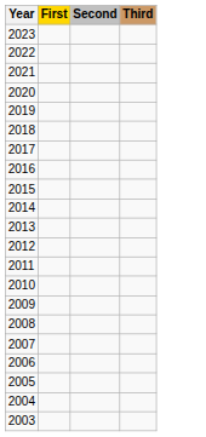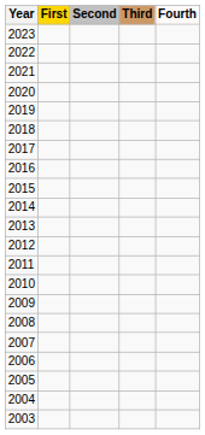 <table class="wikitable">
 <tr>
 <th>Year</th>
 <th style="background-color:gold;">First</th>
 <th style="background-color:silver;">Second</th>
 <th style="background-color:#c96;">Third</th>
+<th style="background-color:snow;">Fourth</th>
 </tr>
 <tr>
 <td>2023</td>
+<td></td>
 <td></td>
 <td></td>
 <td></td>
 </tr>
 <tr>
 <td>2022</td>
 <td></td>
 <td></td>
 <td></td>
+<td></td>
 </tr>
 <tr>
 <td>2021</td>
+<td></td>
 <td></td>
 <td></td>
 <td></td>
 </tr>
 <tr>
 <td>2020</td>
 <td></td>
 <td></td>
 <td></td>
+<td></td>
 </tr>
 <tr>
 <td>2019</td>
+<td></td>
 <td></td>
 <td></td>
 <td></td>
 </tr>
 <tr>
 <td>2018</td>
 <td></td>
 <td></td>
 <td></td>
+<td></td>
 </tr>
 <tr>
 <td>2017</td>
 <td></td>
 <td> </td>
 <td> </td>
+<td> </td>
 </tr>
 <tr>
 <td>2016</td>
+<td></td>
 <td></td>
 <td></td>
 <td></td>
 </tr>
 <tr>
 <td>2015</td>
 <td></td>
 <td></td>
 <td></td>
+<td></td>
 </tr>
 <tr>
 <td>2014</td>
+<td></td>
 <td></td>
 <td></td>
 <td></td>
 </tr>
 <tr>
 <td>2013</td>
 <td></td>
 <td> </td>
 <td> </td>
+<td> </td>
 </tr>
 <tr>
 <td>2012</td>
+<td></td>
 <td></td>
 <td></td>
 <td></td>
 </tr>
 <tr>
 <td>2011</td>
 <td></td>
 <td></td>
 <td></td>
+<td></td>
 </tr>
 <tr>
 <td>2010</td>
+<td></td>
 <td></td>
 <td></td>
 <td></td>
 </tr>
 <tr>
 <td>2009</td>
 <td></td>
 <td> </td>
 <td> </td>
+<td> </td>
 </tr>
 <tr>
 <td>2008</td>
+<td></td>
 <td></td>
 <td></td>
 <td></td>
 </tr>
 <tr>
 <td>2007</td>
 <td></td>
 <td></td>
 <td></td>
+<td></td>
 </tr>
 <tr>
 <td>2006</td>
+<td></td>
 <td></td>
 <td></td>
 <td></td>
 </tr>
 <tr>
 <td>2005</td>
 <td></td>
 <td></td>
 <td></td>
+<td></td>
 </tr>
 <tr>
 <td>2004</td>
+<td></td>
 <td></td>
 <td></td>
 <td></td>
 </tr>
 <tr>
 <td>2003</td>
 <td></td>
 <td></td>
 <td></td>
+<td></td>
 </tr>
 </table>
